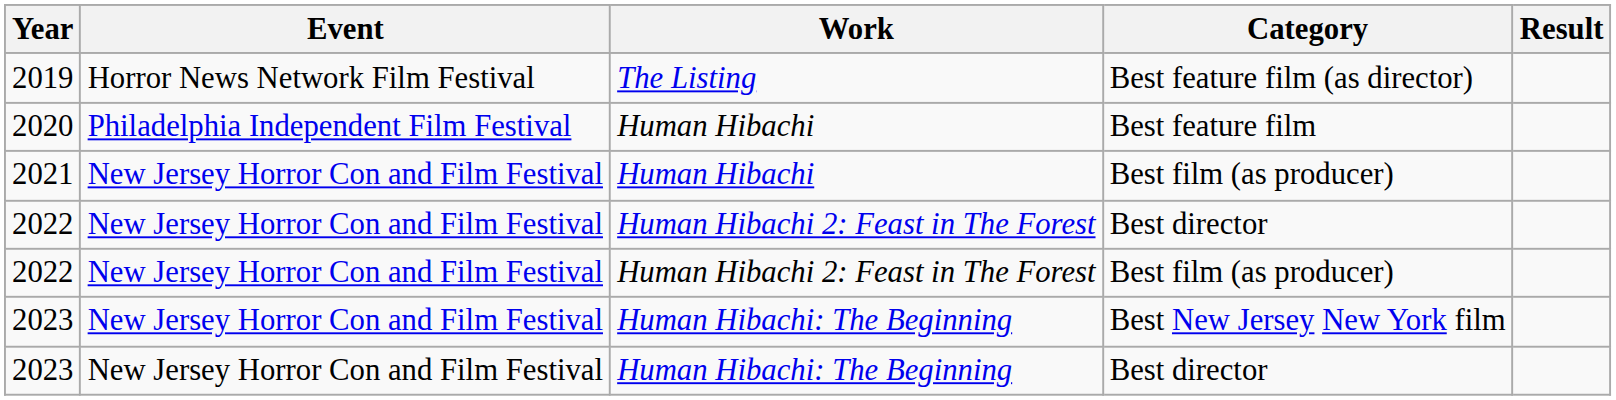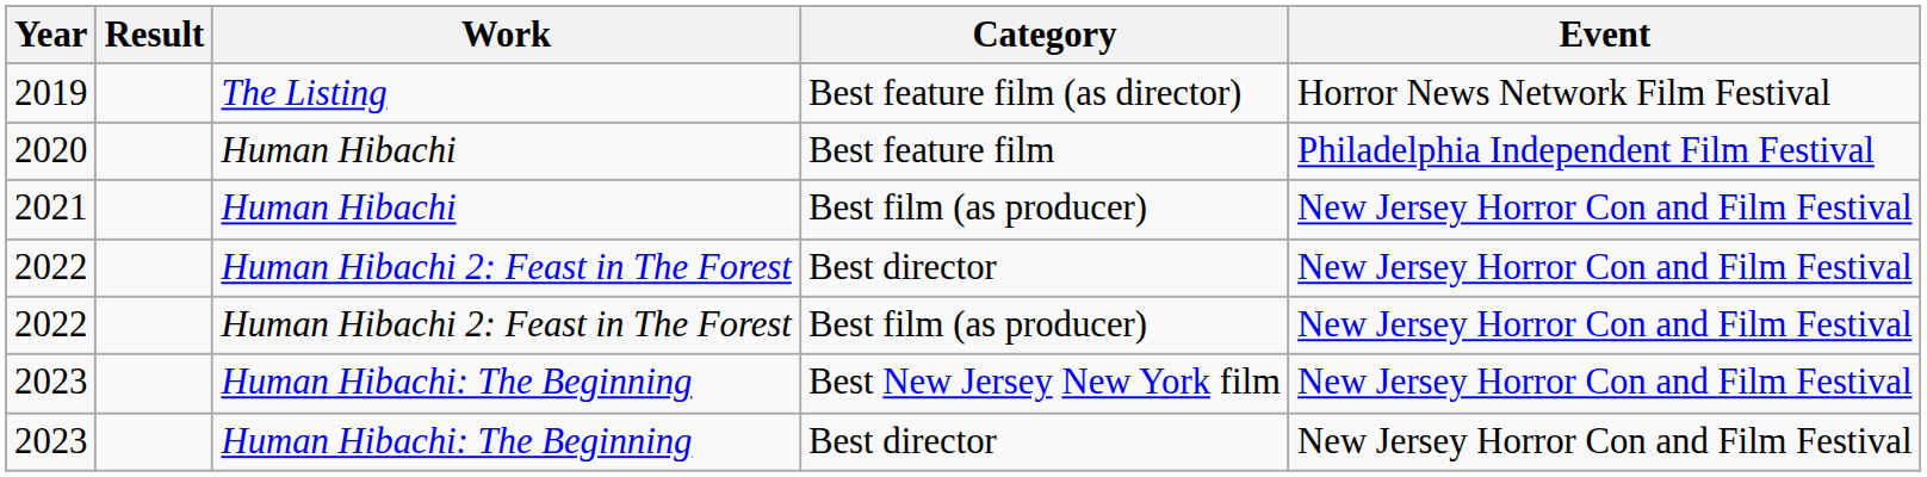 <table class="wikitable">
 <tr>
 <th>Year</th>
-<th>Event</th>
+<th>Result</th>
 <th>Work</th>
 <th>Category</th>
-<th>Result</th>
+<th>Event</th>
 </tr>
 <tr>
 <td>2019</td>
-<td>Horror News Network Film Festival</td>
+<td></td>
 <td><em><a href='#'>The Listing</a></em></td>
 <td>Best feature film (as director)</td>
-<td></td>
+<td>Horror News Network Film Festival</td>
 </tr>
 <tr>
 <td>2020</td>
-<td><a href='#'>Philadelphia Independent Film Festival</a></td>
+<td></td>
 <td><em>Human Hibachi</em></td>
 <td>Best feature film</td>
-<td></td>
+<td><a href='#'>Philadelphia Independent Film Festival</a></td>
 </tr>
 <tr>
 <td>2021</td>
-<td><a href='#'>New Jersey Horror Con and Film Festival</a></td>
+<td></td>
 <td><em><a href='#'>Human Hibachi</a></em></td>
 <td>Best film (as producer)</td>
-<td></td>
+<td><a href='#'>New Jersey Horror Con and Film Festival</a></td>
 </tr>
 <tr>
 <td>2022</td>
-<td><a href='#'>New Jersey Horror Con and Film Festival</a></td>
+<td></td>
 <td><em><a href='#'>Human Hibachi 2: Feast in The Forest</a></em></td>
 <td>Best director</td>
-<td></td>
+<td><a href='#'>New Jersey Horror Con and Film Festival</a></td>
 </tr>
 <tr>
 <td>2022</td>
-<td><a href='#'>New Jersey Horror Con and Film Festival</a></td>
+<td></td>
 <td><em>Human Hibachi 2: Feast in The Forest</em></td>
 <td>Best film (as producer)</td>
-<td></td>
+<td><a href='#'>New Jersey Horror Con and Film Festival</a></td>
 </tr>
 <tr>
 <td>2023</td>
-<td><a href='#'>New Jersey Horror Con and Film Festival</a></td>
+<td></td>
 <td><em><a href='#'>Human Hibachi: The Beginning</a></em></td>
 <td>Best <a href='#'>New Jersey</a> <a href='#'>New York</a> film</td>
-<td></td>
+<td><a href='#'>New Jersey Horror Con and Film Festival</a></td>
 </tr>
 <tr>
 <td>2023</td>
-<td>New Jersey Horror Con and Film Festival</td>
+<td></td>
 <td><em><a href='#'>Human Hibachi: The Beginning</a></em></td>
 <td>Best director</td>
-<td></td>
+<td>New Jersey Horror Con and Film Festival</td>
 </tr>
 </table>
